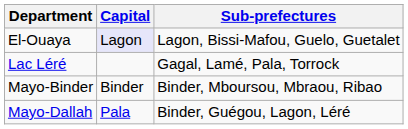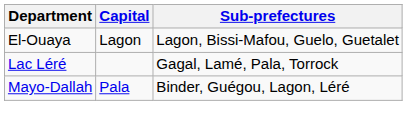 <table class="wikitable">
 <tr>
 <th>Department</th>
 <th><a href='#'>Capital</a></th>
 <th><a href='#'>Sub-prefectures</a></th>
 </tr>
 <tr>
 <td>El-Ouaya</td>
-<td style="background: lavender;">Lagon</td>
+<td>Lagon</td>
 <td>Lagon, Bissi-Mafou, Guelo, Guetalet</td>
 </tr>
 <tr>
 <td><a href='#'>Lac Léré</a></td>
 <td></td>
 <td>Gagal, Lamé, Pala, Torrock</td>
 </tr>
 <tr>
-<td>Mayo-Binder</td>
-<td>Binder</td>
-<td>Binder, Mboursou, Mbraou, Ribao</td>
-</tr>
-<tr>
 <td><a href='#'>Mayo-Dallah</a></td>
 <td><a href='#'>Pala</a></td>
 <td>Binder, Guégou, Lagon, Léré</td>
 </tr>
 </table>
